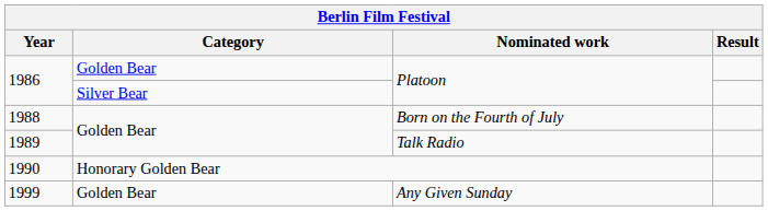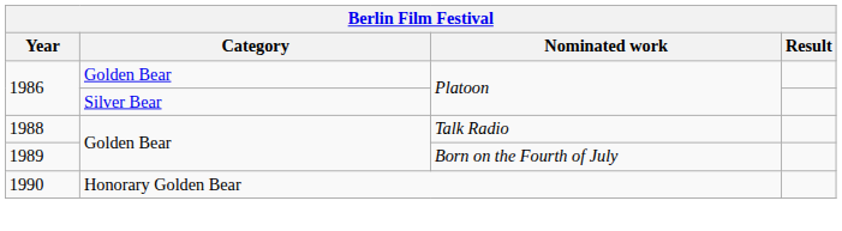 <table class="wikitable plainrowheaders" Style=font-size:98%>
 <tr>
 <th colspan=4><a href='#'>Berlin Film Festival</a></th>
 </tr>
 <tr>
 <th scope="col" style="width:9%;">Year</th>
 <th scope="col" style="width:20em;">Category</th>
 <th scope="col" style="width:20em;">Nominated work</th>
 <th scope="col" style="width:2em;">Result</th>
 </tr>
 <tr>
 <td rowspan=2>1986</td>
 <td><a href='#'>Golden Bear</a></td>
 <td rowspan=2><em>Platoon</em></td>
 <td></td>
 </tr>
 <tr>
 <td><a href='#'>Silver Bear</a></td>
 <td></td>
 </tr>
 <tr>
 <td>1988</td>
 <td rowspan=2>Golden Bear</td>
-<td><em>Born on the Fourth of July</em></td>
+<td><em>Talk Radio</em></td>
 <td></td>
 </tr>
 <tr>
 <td>1989</td>
-<td><em>Talk Radio</em></td>
+<td><em>Born on the Fourth of July</em></td>
 <td></td>
 </tr>
 <tr>
 <td>1990</td>
 <td colspan=2>Honorary Golden Bear</td>
 <td></td>
 </tr>
-<tr>
-<td>1999</td>
-<td>Golden Bear</td>
-<td><em>Any Given Sunday</em></td>
-<td></td>
-</tr>
 </table>
